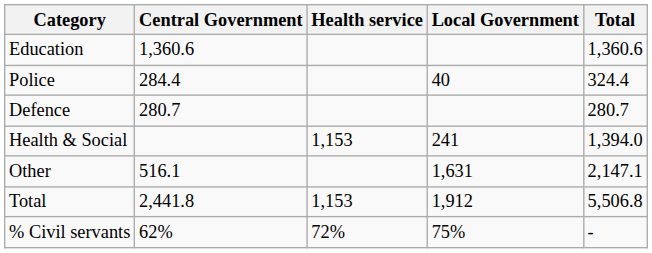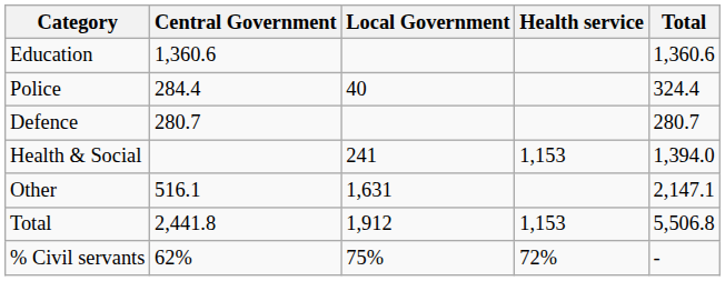 <table class="wikitable sortable" style="font-size:85%;">
 <tr style="background:#efefef;">
 <th>Category</th>
 <th>Central Government</th>
+<th>Local Government</th>
 <th>Health service</th>
-<th>Local Government</th>
 <th>Total</th>
 </tr>
 <tr>
 <td>Education</td>
 <td>1,360.6</td>
 <td></td>
 <td></td>
 <td>1,360.6</td>
 </tr>
 <tr>
 <td>Police</td>
 <td>284.4</td>
+<td>40</td>
 <td></td>
-<td>40</td>
 <td>324.4</td>
 </tr>
 <tr>
 <td>Defence</td>
 <td>280.7</td>
 <td></td>
 <td></td>
 <td>280.7</td>
 </tr>
 <tr>
 <td>Health & Social</td>
 <td></td>
+<td>241</td>
 <td>1,153</td>
-<td>241</td>
 <td>1,394.0</td>
 </tr>
 <tr>
 <td>Other</td>
 <td>516.1</td>
+<td>1,631</td>
 <td></td>
-<td>1,631</td>
 <td>2,147.1</td>
 </tr>
 <tr>
 <td>Total</td>
 <td>2,441.8</td>
+<td>1,912</td>
 <td>1,153</td>
-<td>1,912</td>
 <td>5,506.8</td>
 </tr>
 <tr>
 <td>% Civil servants</td>
 <td>62%</td>
+<td>75%</td>
 <td>72%</td>
-<td>75%</td>
 <td>-</td>
 </tr>
 </table>
